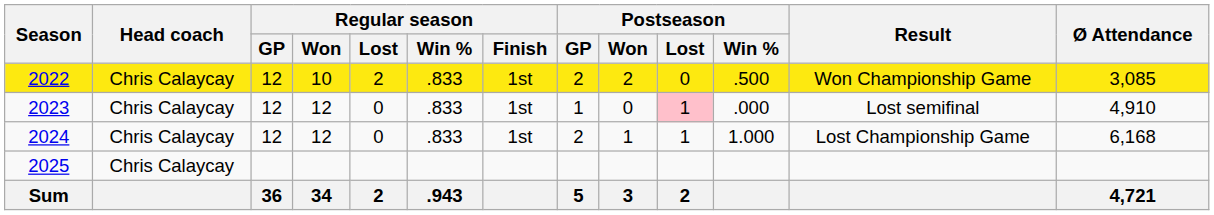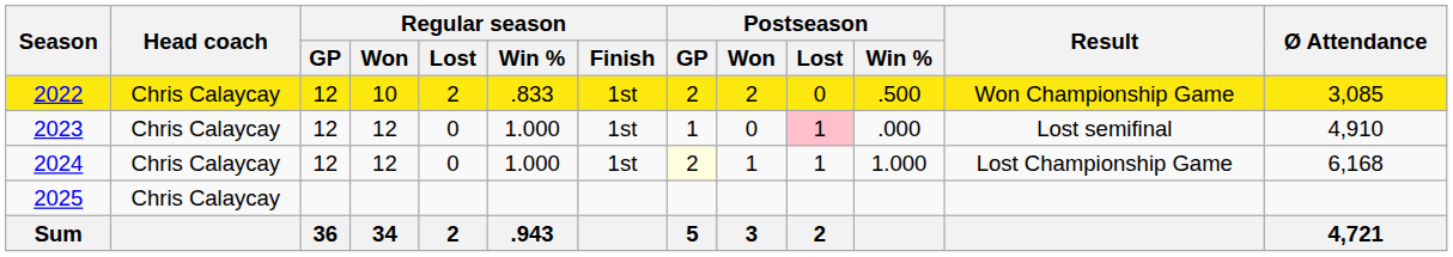 <table class="wikitable" style="font-size: 95%; text-align:center; width:65em">
 <tr>
 <th rowspan="2">Season</th>
 <th rowspan="2">Head coach</th>
 <th colspan="5">Regular season</th>
 <th colspan="4">Postseason</th>
 <th rowspan="2">Result</th>
 <th rowspan="2">Ø Attendance</th>
 </tr>
 <tr>
 <th>GP</th>
 <th>Won</th>
 <th>Lost</th>
 <th>Win %</th>
 <th>Finish</th>
 <th>GP</th>
 <th>Won</th>
 <th>Lost</th>
 <th>Win %</th>
 </tr>
 <tr style="background:#FDE910">
 <td><a href='#'>2022</a></td>
 <td>Chris Calaycay</td>
 <td>12</td>
 <td>10</td>
 <td>2</td>
 <td>.833</td>
 <td>1st </td>
 <td>2</td>
 <td>2</td>
 <td>0</td>
 <td>.500</td>
 <td>Won Championship Game</td>
 <td>3,085</td>
 </tr>
 <tr>
 <td><a href='#'>2023</a></td>
 <td>Chris Calaycay</td>
 <td>12</td>
 <td>12</td>
 <td>0</td>
-<td>.833</td>
+<td>1.000</td>
 <td>1st </td>
 <td>1</td>
 <td>0</td>
 <td style="background: pink;">1</td>
 <td>.000</td>
 <td>Lost semifinal</td>
 <td>4,910</td>
 </tr>
 <tr>
 <td><a href='#'>2024</a></td>
 <td>Chris Calaycay</td>
 <td>12</td>
 <td>12</td>
 <td>0</td>
-<td>.833</td>
+<td>1.000</td>
 <td>1st </td>
-<td>2</td>
+<td style="background: lightyellow;">2</td>
 <td>1</td>
 <td>1</td>
 <td>1.000</td>
 <td>Lost Championship Game</td>
 <td>6,168</td>
 </tr>
 <tr>
 <td><a href='#'>2025</a></td>
 <td>Chris Calaycay</td>
 <td></td>
 <td></td>
 <td></td>
 <td></td>
 <td></td>
 <td></td>
 <td></td>
 <td></td>
 <td></td>
 <td></td>
 <td></td>
 </tr>
 <tr>
 <th>Sum</th>
 <th></th>
 <th>36</th>
 <th>34</th>
 <th>2</th>
 <th>.943</th>
 <th></th>
 <th>5</th>
 <th>3</th>
 <th>2</th>
 <th></th>
 <th></th>
 <th>4,721</th>
 </tr>
 </table>
